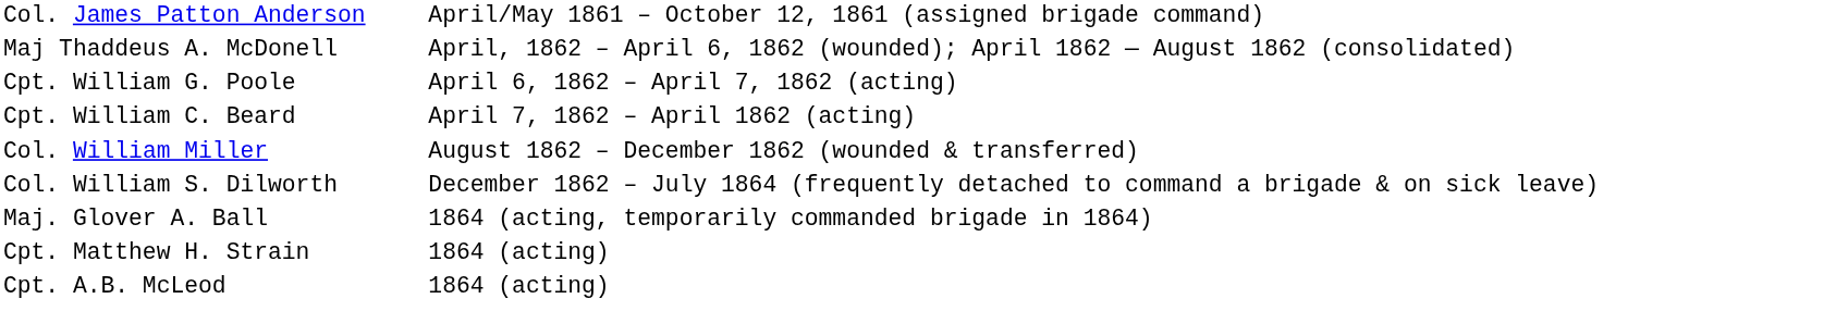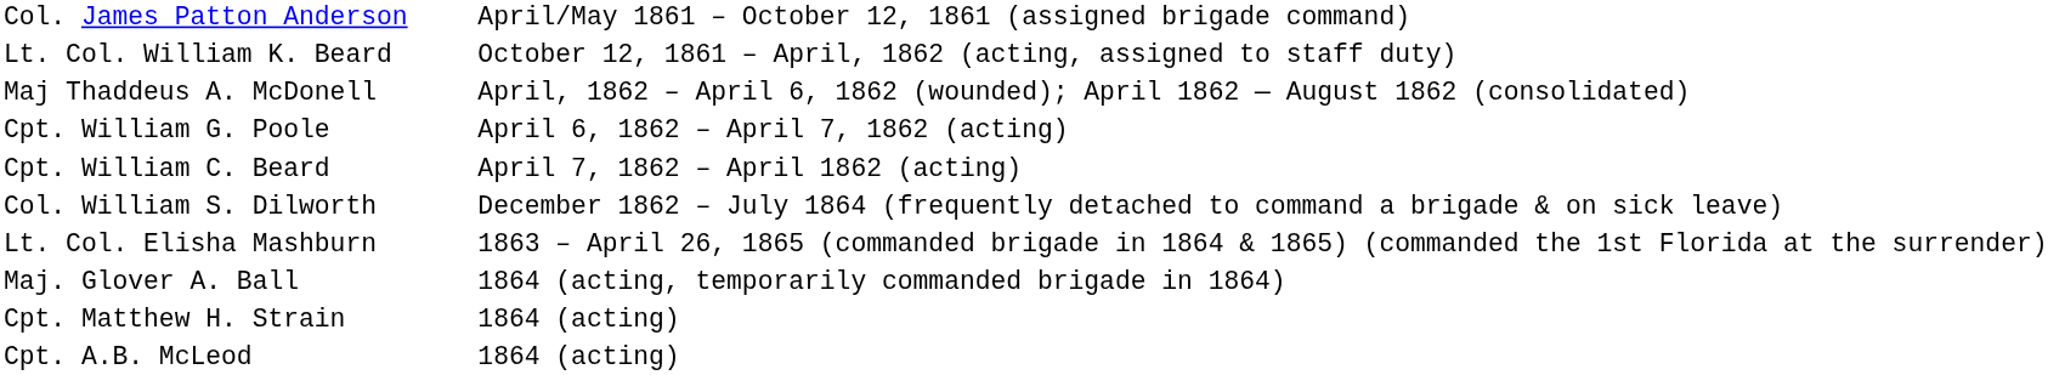 <table>
 <tr>
 <td>Col. <a href='#'>James Patton Anderson</a>    </td>
 <td>April/May 1861 – October 12, 1861 (assigned brigade command)</td>
+</tr>
+<tr>
+<td>Lt. Col. William K. Beard    </td>
+<td>October 12, 1861 – April, 1862 (acting, assigned to staff duty)</td>
 </tr>
 <tr>
 <td>Maj Thaddeus A. McDonell    </td>
 <td>April, 1862 – April 6, 1862 (wounded); April 1862 — August 1862 (consolidated)</td>
 </tr>
 <tr>
 <td>Cpt. William G. Poole    </td>
 <td>April 6, 1862 – April 7, 1862 (acting)</td>
 </tr>
 <tr>
 <td>Cpt. William C. Beard    </td>
 <td>April 7, 1862 – April 1862 (acting)</td>
 </tr>
 <tr>
-<td>Col. <a href='#'>William Miller</a>    </td>
-<td>August 1862 – December 1862 (wounded & transferred)</td>
+<td>Col. William S. Dilworth    </td>
+<td>December 1862 – July 1864 (frequently detached to command a brigade & on sick leave)</td>
 </tr>
 <tr>
-<td>Col. William S. Dilworth    </td>
-<td>December 1862 – July 1864 (frequently detached to command a brigade & on sick leave)</td>
+<td>Lt. Col. Elisha Mashburn</td>
+<td>1863 – April 26, 1865 (commanded brigade in 1864 & 1865) (commanded the 1st Florida at the surrender)</td>
 </tr>
 <tr>
 <td>Maj. Glover A. Ball</td>
 <td>1864 (acting, temporarily commanded brigade in 1864)</td>
 </tr>
 <tr>
 <td>Cpt. Matthew H. Strain</td>
 <td>1864 (acting)</td>
 </tr>
 <tr>
 <td>Cpt. A.B. McLeod</td>
 <td>1864 (acting)</td>
 </tr>
 <tr>
 </tr>
 </table>
